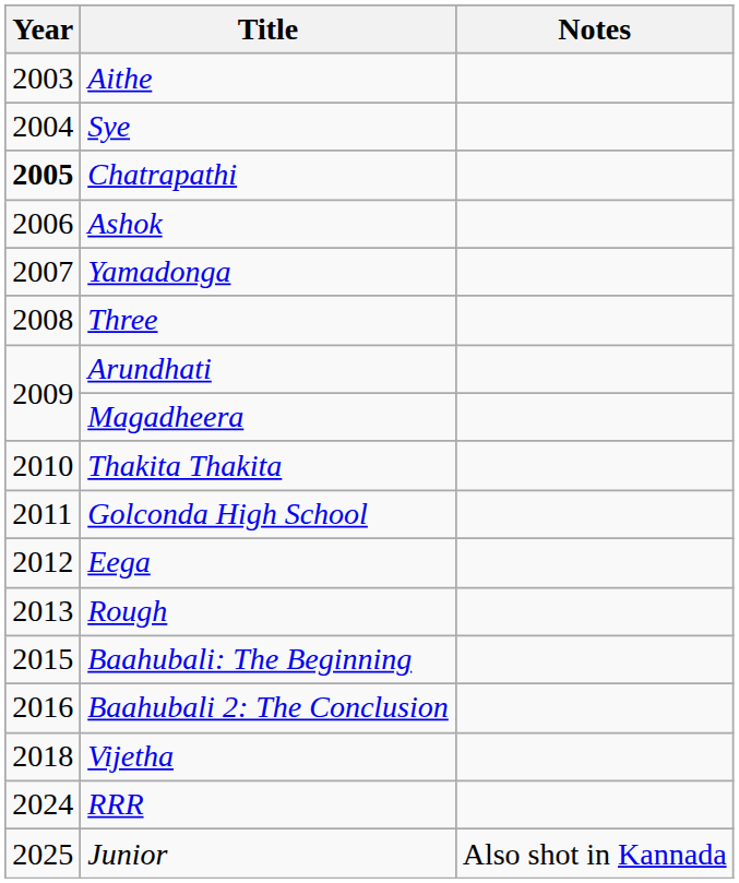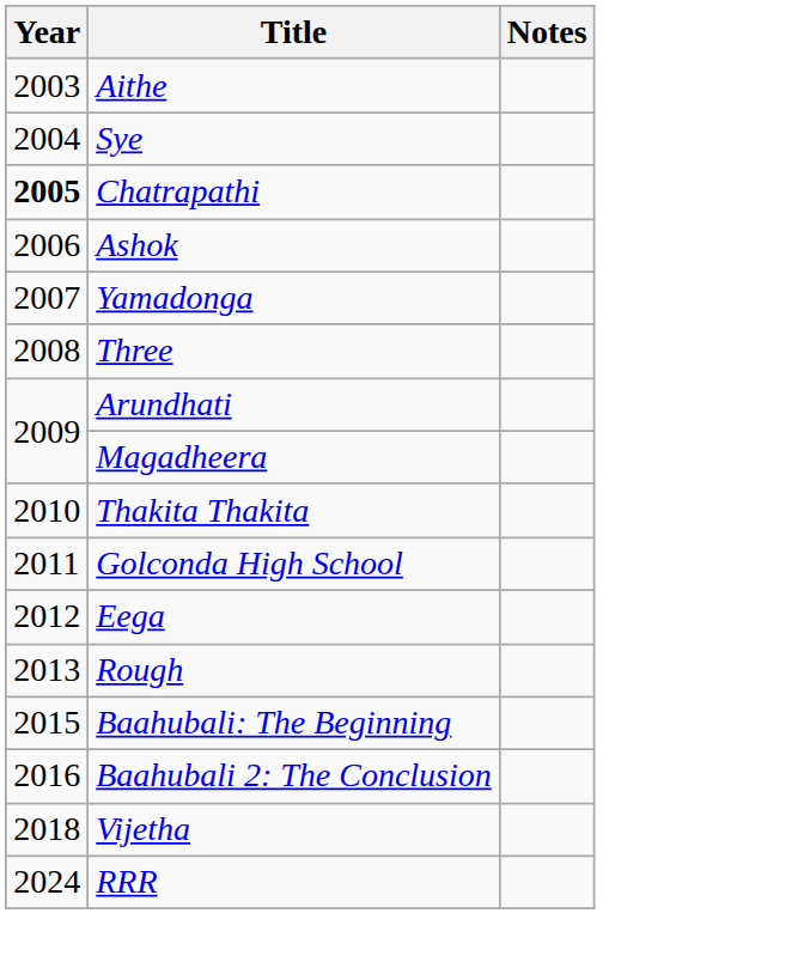 <table class="wikitable">
 <tr>
 <th>Year</th>
 <th>Title</th>
 <th>Notes</th>
 </tr>
 <tr>
 <td>2003</td>
 <td><em><a href='#'>Aithe</a></em></td>
 <td></td>
 </tr>
 <tr>
 <td>2004</td>
 <td><em><a href='#'>Sye</a></em></td>
 <td></td>
 </tr>
 <tr>
 <td><strong>2005</strong></td>
 <td><em><a href='#'>Chatrapathi</a></em></td>
 <td></td>
 </tr>
 <tr>
 <td>2006</td>
 <td><em><a href='#'>Ashok</a></em></td>
 <td></td>
 </tr>
 <tr>
 <td>2007</td>
 <td><em><a href='#'>Yamadonga</a></em></td>
 <td></td>
 </tr>
 <tr>
 <td>2008</td>
 <td><em><a href='#'>Three</a></em></td>
 <td></td>
 </tr>
 <tr>
 <td rowspan="2">2009</td>
 <td><em><a href='#'>Arundhati</a></em></td>
 <td></td>
 </tr>
 <tr>
 <td><em><a href='#'>Magadheera</a></em></td>
 <td></td>
 </tr>
 <tr>
 <td>2010</td>
 <td><em><a href='#'>Thakita Thakita</a></em></td>
 <td></td>
 </tr>
 <tr>
 <td>2011</td>
 <td><em><a href='#'>Golconda High School</a></em></td>
 <td></td>
 </tr>
 <tr>
 <td>2012</td>
 <td><em><a href='#'>Eega</a></em></td>
 <td></td>
 </tr>
 <tr>
 <td>2013</td>
 <td><em><a href='#'>Rough</a></em></td>
 <td></td>
 </tr>
 <tr>
 <td>2015</td>
 <td><em><a href='#'>Baahubali: The Beginning</a></em></td>
 <td></td>
 </tr>
 <tr>
 <td>2016</td>
 <td><em><a href='#'>Baahubali 2: The Conclusion</a></em></td>
 <td></td>
 </tr>
 <tr>
 <td>2018</td>
 <td><em><a href='#'>Vijetha</a></em></td>
 <td></td>
 </tr>
 <tr>
 <td>2024</td>
 <td><em><a href='#'>RRR</a></em></td>
 <td></td>
 </tr>
-<tr>
-<td>2025</td>
-<td><em>Junior</em></td>
-<td>Also shot in <a href='#'>Kannada</a></td>
-</tr>
 </table>
